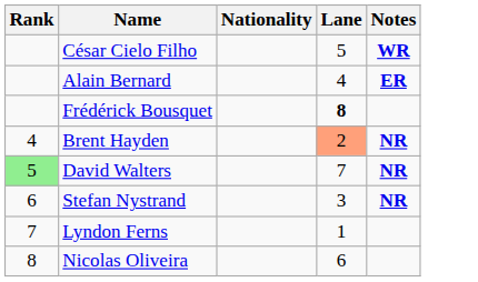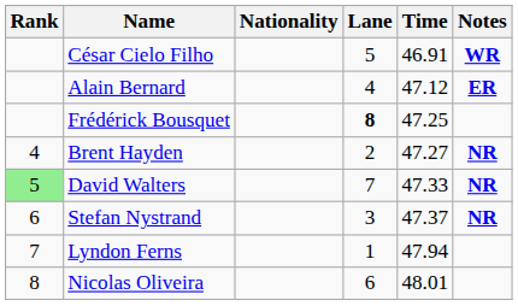 <table class="wikitable sortable" style="text-align:center">
 <tr>
 <th>Rank</th>
 <th>Name</th>
 <th>Nationality</th>
 <th>Lane</th>
+<th>Time</th>
 <th>Notes</th>
 </tr>
 <tr>
 <td></td>
 <td align=left><a href='#'>César Cielo Filho</a></td>
 <td align=left></td>
 <td>5</td>
+<td>46.91</td>
 <td><strong><a href='#'>WR</a></strong></td>
 </tr>
 <tr>
 <td></td>
 <td align=left><a href='#'>Alain Bernard</a></td>
 <td align=left></td>
 <td>4</td>
+<td>47.12</td>
 <td><strong><a href='#'>ER</a></strong></td>
 </tr>
 <tr>
 <td></td>
 <td align=left><a href='#'>Frédérick Bousquet</a></td>
 <td align=left></td>
 <td><strong>8</strong></td>
+<td>47.25</td>
 <td></td>
 </tr>
 <tr>
 <td>4</td>
 <td align=left><a href='#'>Brent Hayden</a></td>
 <td align=left></td>
-<td style="background: lightsalmon;">2</td>
+<td>2</td>
+<td>47.27</td>
 <td><strong><a href='#'>NR</a></strong></td>
 </tr>
 <tr>
 <td style="background: lightgreen;">5</td>
 <td align=left><a href='#'>David Walters</a></td>
 <td align=left></td>
 <td>7</td>
+<td>47.33</td>
 <td><strong><a href='#'>NR</a></strong></td>
 </tr>
 <tr>
 <td>6</td>
 <td align=left><a href='#'>Stefan Nystrand</a></td>
 <td align=left></td>
 <td>3</td>
+<td>47.37</td>
 <td><strong><a href='#'>NR</a></strong></td>
 </tr>
 <tr>
 <td>7</td>
 <td align=left><a href='#'>Lyndon Ferns</a></td>
 <td align=left></td>
 <td>1</td>
+<td>47.94</td>
 <td></td>
 </tr>
 <tr>
 <td>8</td>
 <td align=left><a href='#'>Nicolas Oliveira</a></td>
 <td align=left></td>
 <td>6</td>
+<td>48.01</td>
 <td></td>
 </tr>
 </table>
